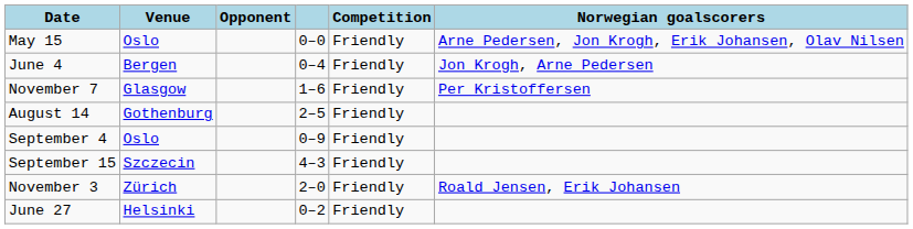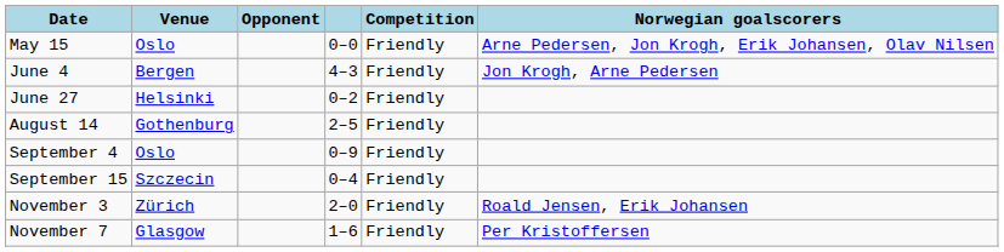 <table class="wikitable">
 <tr>
 <th style="background: lightblue;">Date</th>
 <th style="background: lightblue;">Venue</th>
 <th style="background: lightblue;">Opponent</th>
 <th style="background: lightblue;" align=center></th>
 <th style="background: lightblue;" align=center>Competition</th>
 <th style="background: lightblue;">Norwegian goalscorers</th>
 </tr>
 <tr>
 <td>May 15</td>
 <td><a href='#'>Oslo</a></td>
 <td></td>
 <td>0–0</td>
 <td>Friendly</td>
 <td><a href='#'>Arne Pedersen</a>, <a href='#'>Jon Krogh</a>, <a href='#'>Erik Johansen</a>, <a href='#'>Olav Nilsen</a></td>
 </tr>
 <tr>
 <td>June 4</td>
 <td><a href='#'>Bergen</a></td>
 <td></td>
-<td>0–4</td>
+<td>4–3</td>
 <td>Friendly</td>
 <td><a href='#'>Jon Krogh</a>, <a href='#'>Arne Pedersen</a></td>
 </tr>
 <tr>
-<td>November 7</td>
-<td><a href='#'>Glasgow</a></td>
+<td>June 27</td>
+<td><a href='#'>Helsinki</a></td>
 <td></td>
-<td>1–6</td>
+<td>0–2</td>
 <td>Friendly</td>
-<td><a href='#'>Per Kristoffersen</a></td>
+<td></td>
 </tr>
 <tr>
 <td>August 14</td>
 <td><a href='#'>Gothenburg</a></td>
 <td></td>
 <td>2–5</td>
 <td>Friendly</td>
 <td></td>
 </tr>
 <tr>
 <td>September 4</td>
 <td><a href='#'>Oslo</a></td>
 <td></td>
 <td>0–9</td>
 <td>Friendly</td>
 <td></td>
 </tr>
 <tr>
 <td>September 15</td>
 <td><a href='#'>Szczecin</a></td>
 <td></td>
-<td>4–3</td>
+<td>0–4</td>
 <td>Friendly</td>
 <td></td>
 </tr>
 <tr>
 <td>November 3</td>
 <td><a href='#'>Zürich</a></td>
 <td></td>
 <td>2–0</td>
 <td>Friendly</td>
 <td><a href='#'>Roald Jensen</a>, <a href='#'>Erik Johansen</a></td>
 </tr>
 <tr>
-<td>June 27</td>
-<td><a href='#'>Helsinki</a></td>
+<td>November 7</td>
+<td><a href='#'>Glasgow</a></td>
 <td></td>
-<td>0–2</td>
+<td>1–6</td>
 <td>Friendly</td>
-<td></td>
+<td><a href='#'>Per Kristoffersen</a></td>
 </tr>
 </table>
